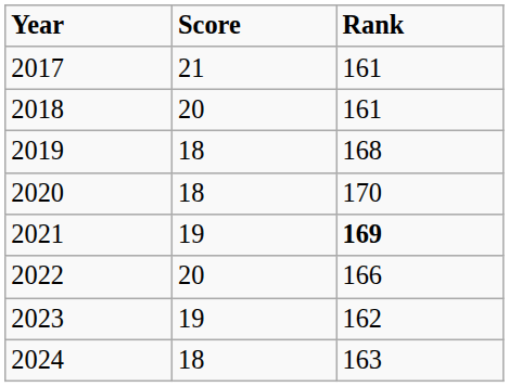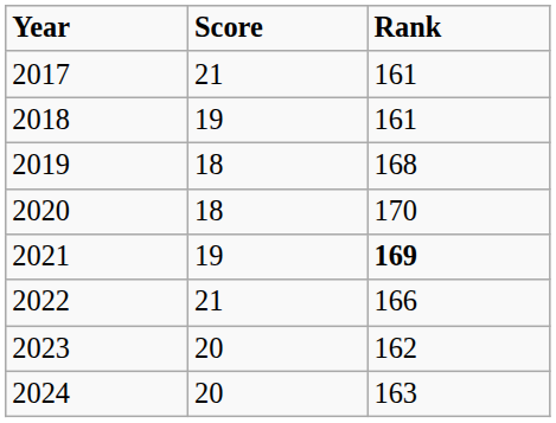 <table class="wikitable">
 <tr style="font-weight:bold"  valign="top">
 <td width="93.75" Height="11.25">Year</td>
 <td width="92.25">Score</td>
 <td width="93.75">Rank</td>
 </tr>
 <tr valign="top">
 <td Height="11.25">2017</td>
 <td>21</td>
 <td>161</td>
 </tr>
 <tr valign="top">
 <td Height="11.25">2018</td>
-<td>20</td>
+<td>19</td>
 <td>161</td>
 </tr>
 <tr valign="top">
 <td Height="11.25">2019</td>
 <td>18</td>
 <td>168</td>
 </tr>
 <tr valign="top">
 <td Height="11.25">2020</td>
 <td>18</td>
 <td>170</td>
 </tr>
 <tr valign="top">
 <td Height="11.25">2021</td>
 <td>19</td>
 <td><strong>169</strong></td>
 </tr>
 <tr valign="top">
 <td Height="11.25">2022</td>
-<td>20</td>
+<td>21</td>
 <td>166</td>
 </tr>
 <tr valign="top">
 <td Height="11.25">2023</td>
-<td>19</td>
+<td>20</td>
 <td>162</td>
 </tr>
 <tr valign="top">
 <td Height="11.25">2024</td>
-<td>18</td>
+<td>20</td>
 <td>163</td>
 </tr>
 </table>
